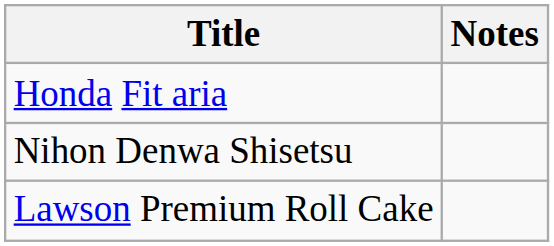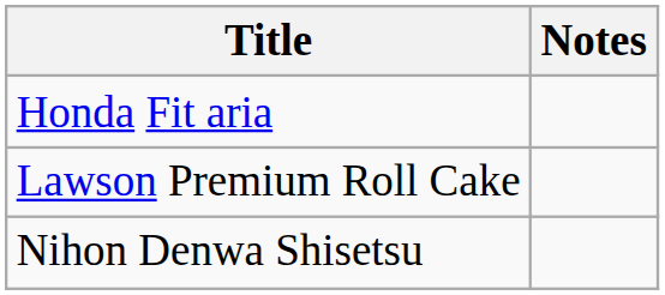 <table class="wikitable">
 <tr>
 <th>Title</th>
 <th>Notes</th>
 </tr>
 <tr>
 <td><a href='#'>Honda</a> <a href='#'>Fit aria</a></td>
 <td></td>
 </tr>
 <tr>
+<td><a href='#'>Lawson</a> Premium Roll Cake</td>
+<td></td>
+</tr>
+<tr>
 <td>Nihon Denwa Shisetsu</td>
 <td></td>
 </tr>
-<tr>
-<td><a href='#'>Lawson</a> Premium Roll Cake</td>
-<td></td>
-</tr>
 </table>
